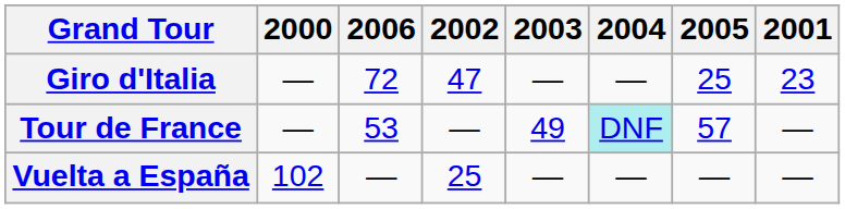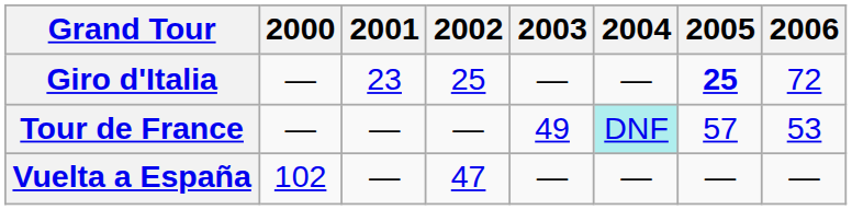 <table class="wikitable plainrowheaders">
 <tr>
 <th scope="col"><a href='#'>Grand Tour</a></th>
 <th scope="col">2000</th>
-<th scope="col">2006</th>
+<th scope="col">2001</th>
 <th scope="col">2002</th>
 <th scope="col">2003</th>
 <th scope="col">2004</th>
 <th scope="col">2005</th>
-<th scope="col">2001</th>
+<th scope="col">2006</th>
 </tr>
 <tr style="text-align:center;">
 <th scope="row"> <a href='#'>Giro d'Italia</a></th>
 <td>—</td>
-<td style="text-align:center;"><a href='#'>72</a></td>
-<td><a href='#'>47</a></td>
+<td style="text-align:center;"><a href='#'>23</a></td>
+<td style="text-align:center;"><a href='#'>25</a></td>
 <td>—</td>
 <td>—</td>
-<td style="text-align:center;"><a href='#'>25</a></td>
-<td style="text-align:center;"><a href='#'>23</a></td>
+<td style="text-align:center;"><strong><a href='#'>25</a></strong></td>
+<td style="text-align:center;"><a href='#'>72</a></td>
 </tr>
 <tr style="text-align:center;">
 <th scope="row"> <a href='#'>Tour de France</a></th>
 <td>—</td>
-<td><a href='#'>53</a></td>
+<td>—</td>
 <td>—</td>
 <td><a href='#'>49</a></td>
 <td style="background: paleturquoise;"><a href='#'>DNF</a></td>
 <td><a href='#'>57</a></td>
-<td>—</td>
+<td><a href='#'>53</a></td>
 </tr>
 <tr style="text-align:center;">
 <th scope="row"> <a href='#'>Vuelta a España</a></th>
 <td><a href='#'>102</a></td>
 <td>—</td>
-<td style="text-align:center;"><a href='#'>25</a></td>
+<td><a href='#'>47</a></td>
 <td>—</td>
 <td>—</td>
 <td>—</td>
 <td>—</td>
 </tr>
 </table>
